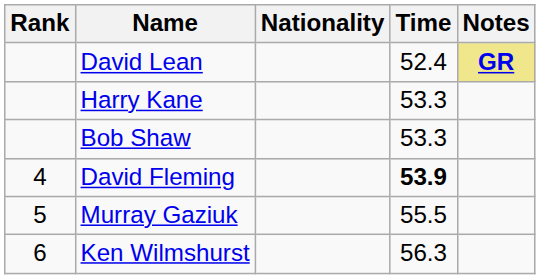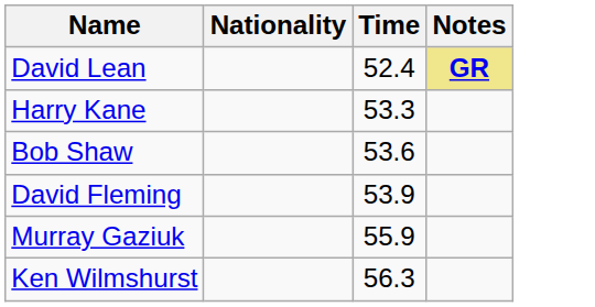 <table class="wikitable sortable" style=" text-align:center">
 <tr>
-<th>Rank</th>
 <th>Name</th>
 <th>Nationality</th>
 <th>Time</th>
 <th>Notes</th>
 </tr>
 <tr>
-<td></td>
 <td align=left><a href='#'>David Lean</a></td>
 <td align=left></td>
 <td>52.4</td>
 <td style="background: khaki;"><strong><a href='#'>GR</a></strong></td>
 </tr>
 <tr>
-<td></td>
 <td align=left><a href='#'>Harry Kane</a></td>
 <td align=left></td>
 <td>53.3</td>
 <td></td>
 </tr>
 <tr>
-<td></td>
 <td align=left><a href='#'>Bob Shaw</a></td>
 <td align=left></td>
-<td>53.3</td>
+<td>53.6</td>
 <td></td>
 </tr>
 <tr>
-<td>4</td>
 <td align=left><a href='#'>David Fleming</a></td>
 <td align=left></td>
-<td><strong>53.9</strong></td>
+<td>53.9</td>
 <td></td>
 </tr>
 <tr>
-<td>5</td>
 <td align=left><a href='#'>Murray Gaziuk</a></td>
 <td align=left></td>
-<td>55.5</td>
+<td>55.9</td>
 <td></td>
 </tr>
 <tr>
-<td>6</td>
 <td align=left><a href='#'>Ken Wilmshurst</a></td>
 <td align=left></td>
 <td>56.3</td>
 <td></td>
 </tr>
 </table>
